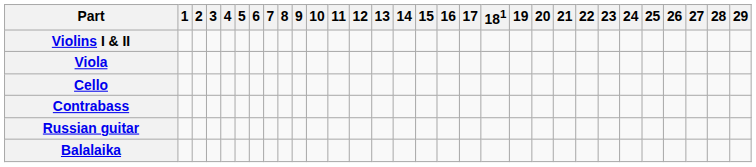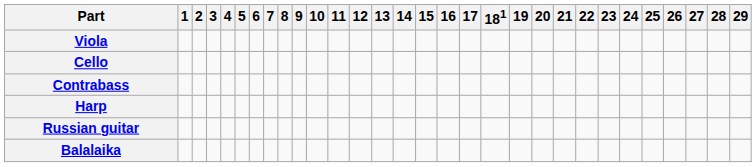 <table class="wikitable" style="font-size: 85%; text-align: center; width: auto;">
 <tr>
 <th style="width:12em">Part</th>
 <th>1</th>
 <th>2</th>
 <th>3</th>
 <th>4</th>
 <th>5</th>
 <th>6</th>
 <th>7</th>
 <th>8</th>
 <th>9</th>
 <th>10</th>
 <th>11</th>
 <th>12</th>
 <th>13</th>
 <th>14</th>
 <th>15</th>
 <th>16</th>
 <th>17</th>
 <th>18<sup>1</sup></th>
 <th>19</th>
 <th>20</th>
 <th>21</th>
 <th>22</th>
 <th>23</th>
 <th>24</th>
 <th>25</th>
 <th>26</th>
 <th>27</th>
 <th>28</th>
 <th>29</th>
-</tr>
-<tr>
-<th><a href='#'>Violins</a> I & II</th>
-<td></td>
-<td></td>
-<td></td>
-<td></td>
-<td></td>
-<td></td>
-<td></td>
-<td></td>
-<td></td>
-<td></td>
-<td></td>
-<td></td>
-<td></td>
-<td></td>
-<td></td>
-<td></td>
-<td></td>
-<td></td>
-<td></td>
-<td></td>
-<td></td>
-<td></td>
-<td></td>
-<td></td>
-<td></td>
-<td></td>
-<td></td>
-<td></td>
-<td></td>
 </tr>
 <tr>
 <th><a href='#'>Viola</a></th>
 <td></td>
 <td></td>
 <td></td>
 <td></td>
 <td></td>
 <td></td>
 <td></td>
 <td></td>
 <td></td>
 <td></td>
 <td></td>
 <td></td>
 <td></td>
 <td></td>
 <td></td>
 <td></td>
 <td></td>
 <td></td>
 <td></td>
 <td></td>
 <td></td>
 <td></td>
 <td></td>
 <td></td>
 <td></td>
 <td></td>
 <td></td>
 <td></td>
 <td></td>
 </tr>
 <tr>
 <th><a href='#'>Cello</a></th>
 <td></td>
 <td></td>
 <td></td>
 <td></td>
 <td></td>
 <td></td>
 <td></td>
 <td></td>
 <td></td>
 <td></td>
 <td></td>
 <td></td>
 <td></td>
 <td></td>
 <td></td>
 <td></td>
 <td></td>
 <td></td>
 <td></td>
 <td></td>
 <td></td>
 <td></td>
 <td></td>
 <td></td>
 <td></td>
 <td></td>
 <td></td>
 <td></td>
 <td></td>
 </tr>
 <tr>
 <th><a href='#'>Contrabass</a></th>
 <td></td>
 <td></td>
 <td></td>
 <td></td>
 <td></td>
 <td></td>
 <td></td>
 <td></td>
 <td></td>
 <td></td>
 <td></td>
 <td></td>
 <td></td>
 <td></td>
 <td></td>
 <td></td>
 <td></td>
 <td></td>
 <td></td>
 <td></td>
 <td></td>
 <td></td>
 <td></td>
 <td></td>
 <td></td>
 <td></td>
 <td></td>
 <td></td>
 <td></td>
 </tr>
 <tr>
+<th><a href='#'>Harp</a></th>
+<td></td>
+<td></td>
+<td></td>
+<td></td>
+<td></td>
+<td></td>
+<td></td>
+<td></td>
+<td></td>
+<td></td>
+<td></td>
+<td></td>
+<td></td>
+<td></td>
+<td></td>
+<td></td>
+<td></td>
+<td></td>
+<td></td>
+<td></td>
+<td></td>
+<td></td>
+<td></td>
+<td></td>
+<td></td>
+<td></td>
+<td></td>
+<td></td>
+<td></td>
+</tr>
+<tr>
 <th><a href='#'>Russian guitar</a></th>
 <td></td>
 <td></td>
 <td></td>
 <td></td>
 <td></td>
 <td></td>
 <td></td>
 <td></td>
 <td></td>
 <td></td>
 <td></td>
 <td></td>
 <td></td>
 <td></td>
 <td></td>
 <td></td>
 <td></td>
 <td></td>
 <td></td>
 <td></td>
 <td></td>
 <td></td>
 <td></td>
 <td></td>
 <td></td>
 <td></td>
 <td></td>
 <td></td>
 <td></td>
 </tr>
 <tr>
 <th><a href='#'>Balalaika</a></th>
 <td></td>
 <td></td>
 <td></td>
 <td></td>
 <td></td>
 <td></td>
 <td></td>
 <td></td>
 <td></td>
 <td></td>
 <td></td>
 <td></td>
 <td></td>
 <td></td>
 <td></td>
 <td></td>
 <td></td>
 <td></td>
 <td></td>
 <td></td>
 <td></td>
 <td></td>
 <td></td>
 <td></td>
 <td></td>
 <td></td>
 <td></td>
 <td></td>
 <td></td>
 </tr>
 </table>
